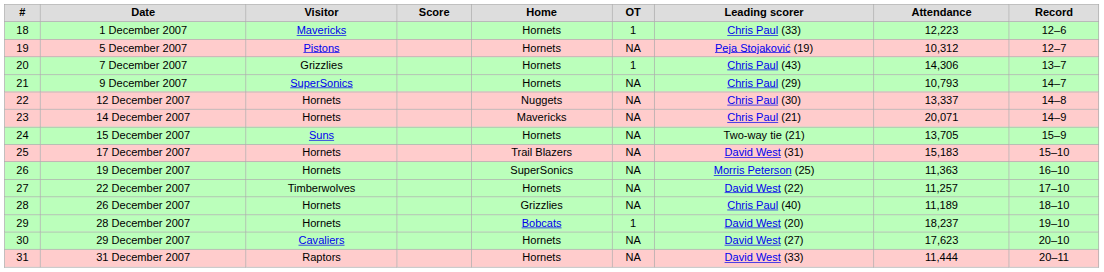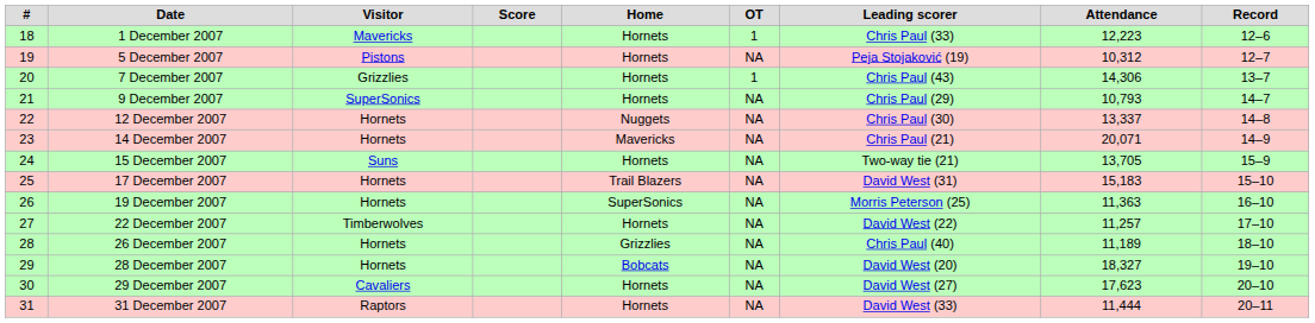 <table class="wikitable" width="80%">
 <tr align="center"  bgcolor="#dddddd">
 <td><strong>#</strong></td>
 <td><strong>Date</strong></td>
 <td><strong>Visitor</strong></td>
 <td><strong>Score</strong></td>
 <td><strong>Home</strong></td>
 <td><strong>OT</strong></td>
 <td><strong>Leading scorer</strong></td>
 <td><strong>Attendance</strong></td>
 <td><strong>Record</strong></td>
 </tr>
 <tr align="center"  bgcolor="#bbffbb">
 <td>18</td>
 <td>1 December 2007</td>
 <td><a href='#'>Mavericks</a></td>
 <td></td>
 <td>Hornets</td>
 <td>1</td>
 <td><a href='#'>Chris Paul</a> (33)</td>
 <td>12,223</td>
 <td>12–6</td>
 </tr>
 <tr align="center"  bgcolor="#ffcccc">
 <td>19</td>
 <td>5 December 2007</td>
 <td><a href='#'>Pistons</a></td>
 <td></td>
 <td>Hornets</td>
 <td>NA</td>
 <td><a href='#'>Peja Stojaković</a> (19)</td>
 <td>10,312</td>
 <td>12–7</td>
 </tr>
 <tr align="center"  bgcolor="#bbffbb">
 <td>20</td>
 <td>7 December 2007</td>
 <td>Grizzlies</td>
 <td></td>
 <td>Hornets</td>
 <td>1</td>
 <td><a href='#'>Chris Paul</a> (43)</td>
 <td>14,306</td>
 <td>13–7</td>
 </tr>
 <tr align="center"  bgcolor="#bbffbb">
 <td>21</td>
 <td>9 December 2007</td>
 <td><a href='#'>SuperSonics</a></td>
 <td></td>
 <td>Hornets</td>
 <td>NA</td>
 <td><a href='#'>Chris Paul</a> (29)</td>
 <td>10,793</td>
 <td>14–7</td>
 </tr>
 <tr align="center"  bgcolor="#ffcccc">
 <td>22</td>
 <td>12 December 2007</td>
 <td>Hornets</td>
 <td></td>
 <td>Nuggets</td>
 <td>NA</td>
 <td><a href='#'>Chris Paul</a> (30)</td>
 <td>13,337</td>
 <td>14–8</td>
 </tr>
 <tr align="center"  bgcolor="#ffcccc">
 <td>23</td>
 <td>14 December 2007</td>
 <td>Hornets</td>
 <td></td>
 <td>Mavericks</td>
 <td>NA</td>
 <td><a href='#'>Chris Paul</a> (21)</td>
 <td>20,071</td>
 <td>14–9</td>
 </tr>
 <tr align="center"  bgcolor="#bbffbb">
 <td>24</td>
 <td>15 December 2007</td>
 <td><a href='#'>Suns</a></td>
 <td></td>
 <td>Hornets</td>
 <td>NA</td>
 <td>Two-way tie (21)</td>
 <td>13,705</td>
 <td>15–9</td>
 </tr>
 <tr align="center"  bgcolor="#ffcccc">
 <td>25</td>
 <td>17 December 2007</td>
 <td>Hornets</td>
 <td></td>
 <td>Trail Blazers</td>
 <td>NA</td>
 <td><a href='#'>David West</a> (31)</td>
 <td>15,183</td>
 <td>15–10</td>
 </tr>
 <tr align="center"  bgcolor="#bbffbb">
 <td>26</td>
 <td>19 December 2007</td>
 <td>Hornets</td>
 <td></td>
 <td>SuperSonics</td>
 <td>NA</td>
 <td><a href='#'>Morris Peterson</a> (25)</td>
 <td>11,363</td>
 <td>16–10</td>
 </tr>
 <tr align="center"  bgcolor="#bbffbb">
 <td>27</td>
 <td>22 December 2007</td>
 <td>Timberwolves</td>
 <td></td>
 <td>Hornets</td>
 <td>NA</td>
 <td><a href='#'>David West</a> (22)</td>
 <td>11,257</td>
 <td>17–10</td>
 </tr>
 <tr align="center"  bgcolor="#bbffbb">
 <td>28</td>
 <td>26 December 2007</td>
 <td>Hornets</td>
 <td></td>
 <td>Grizzlies</td>
 <td>NA</td>
 <td><a href='#'>Chris Paul</a> (40)</td>
 <td>11,189</td>
 <td>18–10</td>
 </tr>
 <tr align="center"  bgcolor="#bbffbb">
 <td>29</td>
 <td>28 December 2007</td>
 <td>Hornets</td>
 <td></td>
 <td><a href='#'>Bobcats</a></td>
-<td>1</td>
+<td>NA</td>
 <td><a href='#'>David West</a> (20)</td>
-<td>18,237</td>
+<td>18,327</td>
 <td>19–10</td>
 </tr>
 <tr align="center"  bgcolor="#bbffbb">
 <td>30</td>
 <td>29 December 2007</td>
 <td><a href='#'>Cavaliers</a></td>
 <td></td>
 <td>Hornets</td>
 <td>NA</td>
 <td><a href='#'>David West</a> (27)</td>
 <td>17,623</td>
 <td>20–10</td>
 </tr>
 <tr align="center"  bgcolor="#ffcccc">
 <td>31</td>
 <td>31 December 2007</td>
 <td>Raptors</td>
 <td></td>
 <td>Hornets</td>
 <td>NA</td>
 <td><a href='#'>David West</a> (33)</td>
 <td>11,444</td>
 <td>20–11</td>
 </tr>
 </table>
